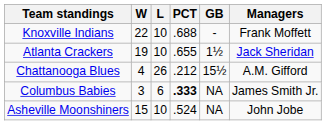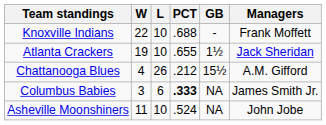 <table class="wikitable">
 <tr>
 <th>Team standings</th>
 <th>W</th>
 <th>L</th>
 <th>PCT</th>
 <th>GB</th>
 <th>Managers</th>
 </tr>
 <tr align=center>
 <td><a href='#'>Knoxville Indians</a></td>
 <td>22</td>
 <td>10</td>
 <td>.688</td>
 <td>-</td>
 <td>Frank Moffett</td>
 </tr>
 <tr align=center>
 <td><a href='#'>Atlanta Crackers</a></td>
 <td>19</td>
 <td>10</td>
 <td>.655</td>
 <td>1½</td>
 <td><a href='#'>Jack Sheridan</a></td>
 </tr>
 <tr align=center>
 <td><a href='#'>Chattanooga Blues</a></td>
 <td>4</td>
 <td>26</td>
 <td>.212</td>
 <td>15½</td>
 <td>A.M. Gifford</td>
 </tr>
 <tr align=center>
 <td><a href='#'>Columbus Babies</a></td>
 <td>3</td>
 <td>6</td>
 <td><strong>.333</strong></td>
 <td>NA</td>
 <td>James Smith Jr.</td>
 </tr>
 <tr align=center>
 <td><a href='#'>Asheville Moonshiners</a></td>
-<td>15</td>
+<td>11</td>
 <td>10</td>
 <td>.524</td>
 <td>NA</td>
 <td>John Jobe</td>
 </tr>
 </table>
